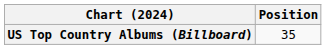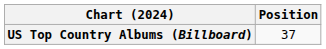 <table class="wikitable plainrowheaders" style="text-align:center">
 <tr>
 <th scope="col">Chart (2024)</th>
 <th scope="col">Position</th>
 </tr>
 <tr>
 <th scope="row">US Top Country Albums (<em>Billboard</em>)</th>
-<td>35</td>
+<td>37</td>
 </tr>
 </table>
